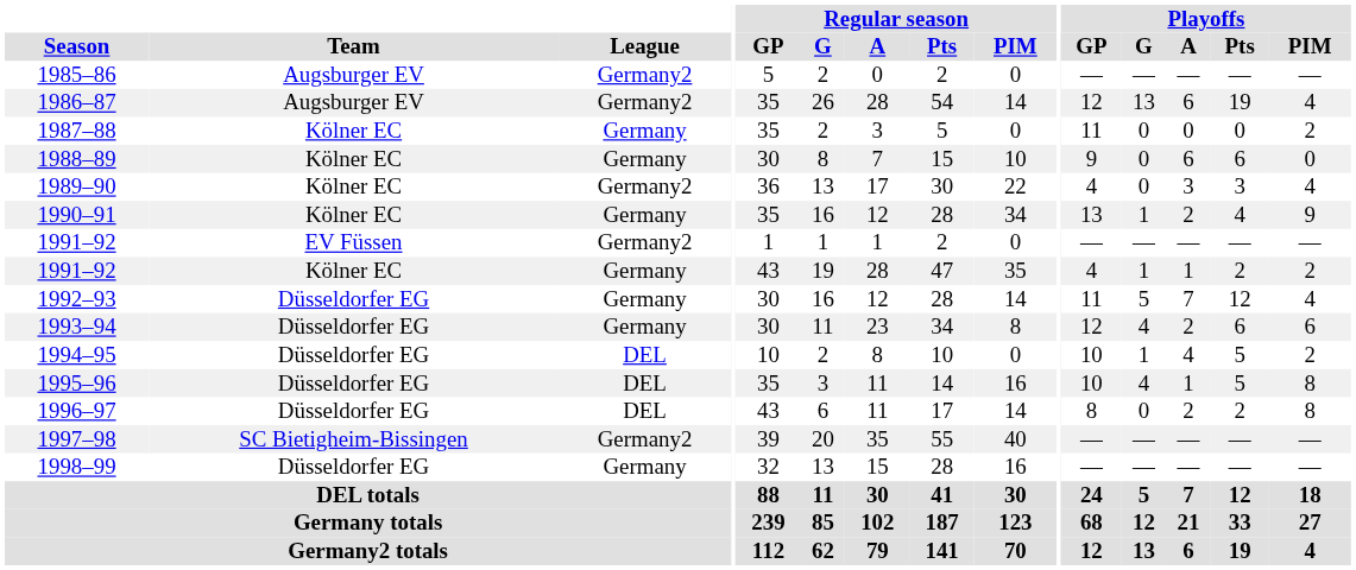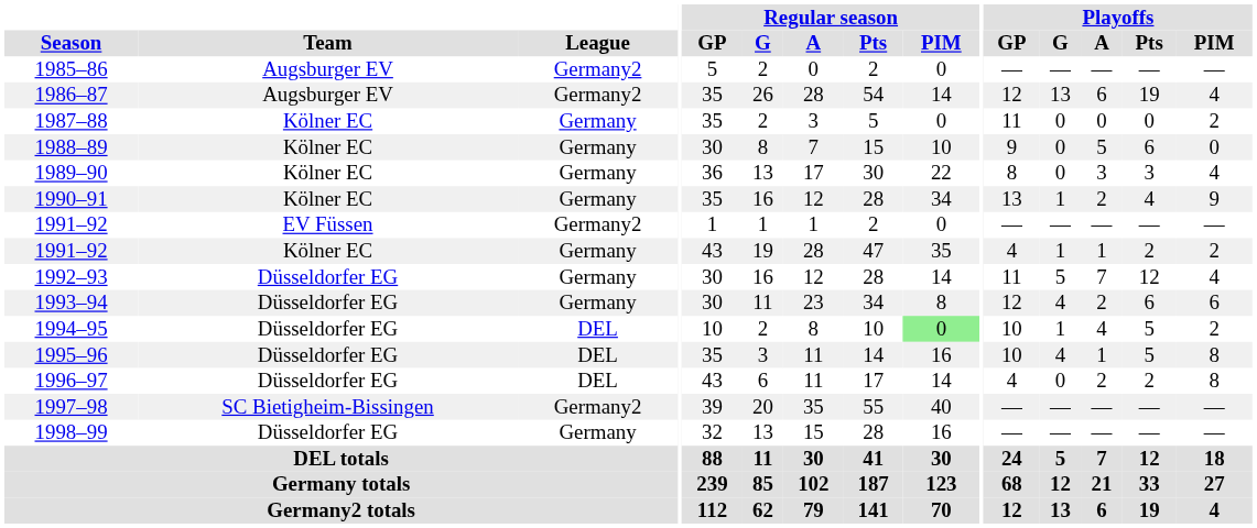 <table border="0" cellpadding="1" cellspacing="0" style="text-align:center; width:60em">
 <tr bgcolor="#e0e0e0">
 <th colspan="3" bgcolor="#ffffff"></th>
 <th rowspan="99" bgcolor="#ffffff"></th>
 <th colspan="5"><a href='#'>Regular season</a></th>
 <th rowspan="99" bgcolor="#ffffff"></th>
 <th colspan="5"><a href='#'>Playoffs</a></th>
 </tr>
 <tr bgcolor="#e0e0e0">
 <th><a href='#'>Season</a></th>
 <th>Team</th>
 <th>League</th>
 <th>GP</th>
 <th><a href='#'>G</a></th>
 <th><a href='#'>A</a></th>
 <th><a href='#'>Pts</a></th>
 <th><a href='#'>PIM</a></th>
 <th>GP</th>
 <th>G</th>
 <th>A</th>
 <th>Pts</th>
 <th>PIM</th>
 </tr>
 <tr>
 <td><a href='#'>1985–86</a></td>
 <td><a href='#'>Augsburger EV</a></td>
 <td><a href='#'>Germany2</a></td>
 <td>5</td>
 <td>2</td>
 <td>0</td>
 <td>2</td>
 <td>0</td>
 <td>—</td>
 <td>—</td>
 <td>—</td>
 <td>—</td>
 <td>—</td>
 </tr>
 <tr bgcolor="#f0f0f0">
 <td><a href='#'>1986–87</a></td>
 <td>Augsburger EV</td>
 <td>Germany2</td>
 <td>35</td>
 <td>26</td>
 <td>28</td>
 <td>54</td>
 <td>14</td>
 <td>12</td>
 <td>13</td>
 <td>6</td>
 <td>19</td>
 <td>4</td>
 </tr>
 <tr>
 <td><a href='#'>1987–88</a></td>
 <td><a href='#'>Kölner EC</a></td>
 <td><a href='#'>Germany</a></td>
 <td>35</td>
 <td>2</td>
 <td>3</td>
 <td>5</td>
 <td>0</td>
 <td>11</td>
 <td>0</td>
 <td>0</td>
 <td>0</td>
 <td>2</td>
 </tr>
 <tr bgcolor="#f0f0f0">
 <td><a href='#'>1988–89</a></td>
 <td>Kölner EC</td>
 <td>Germany</td>
 <td>30</td>
 <td>8</td>
 <td>7</td>
 <td>15</td>
 <td>10</td>
 <td>9</td>
 <td>0</td>
-<td>6</td>
+<td>5</td>
 <td>6</td>
 <td>0</td>
 </tr>
 <tr>
 <td><a href='#'>1989–90</a></td>
 <td>Kölner EC</td>
-<td>Germany2</td>
+<td>Germany</td>
 <td>36</td>
 <td>13</td>
 <td>17</td>
 <td>30</td>
 <td>22</td>
-<td>4</td>
+<td>8</td>
 <td>0</td>
 <td>3</td>
 <td>3</td>
 <td>4</td>
 </tr>
 <tr bgcolor="#f0f0f0">
 <td><a href='#'>1990–91</a></td>
 <td>Kölner EC</td>
 <td>Germany</td>
 <td>35</td>
 <td>16</td>
 <td>12</td>
 <td>28</td>
 <td>34</td>
 <td>13</td>
 <td>1</td>
 <td>2</td>
 <td>4</td>
 <td>9</td>
 </tr>
 <tr>
 <td><a href='#'>1991–92</a></td>
 <td><a href='#'>EV Füssen</a></td>
 <td>Germany2</td>
 <td>1</td>
 <td>1</td>
 <td>1</td>
 <td>2</td>
 <td>0</td>
 <td>—</td>
 <td>—</td>
 <td>—</td>
 <td>—</td>
 <td>—</td>
 </tr>
 <tr bgcolor="#f0f0f0">
 <td><a href='#'>1991–92</a></td>
 <td>Kölner EC</td>
 <td>Germany</td>
 <td>43</td>
 <td>19</td>
 <td>28</td>
 <td>47</td>
 <td>35</td>
 <td>4</td>
 <td>1</td>
 <td>1</td>
 <td>2</td>
 <td>2</td>
 </tr>
 <tr>
 <td><a href='#'>1992–93</a></td>
 <td><a href='#'>Düsseldorfer EG</a></td>
 <td>Germany</td>
 <td>30</td>
 <td>16</td>
 <td>12</td>
 <td>28</td>
 <td>14</td>
 <td>11</td>
 <td>5</td>
 <td>7</td>
 <td>12</td>
 <td>4</td>
 </tr>
 <tr bgcolor="#f0f0f0">
 <td><a href='#'>1993–94</a></td>
 <td>Düsseldorfer EG</td>
 <td>Germany</td>
 <td>30</td>
 <td>11</td>
 <td>23</td>
 <td>34</td>
 <td>8</td>
 <td>12</td>
 <td>4</td>
 <td>2</td>
 <td>6</td>
 <td>6</td>
 </tr>
 <tr>
 <td><a href='#'>1994–95</a></td>
 <td>Düsseldorfer EG</td>
 <td><a href='#'>DEL</a></td>
 <td>10</td>
 <td>2</td>
 <td>8</td>
 <td>10</td>
-<td>0</td>
+<td style="background: lightgreen;">0</td>
 <td>10</td>
 <td>1</td>
 <td>4</td>
 <td>5</td>
 <td>2</td>
 </tr>
 <tr bgcolor="#f0f0f0">
 <td><a href='#'>1995–96</a></td>
 <td>Düsseldorfer EG</td>
 <td>DEL</td>
 <td>35</td>
 <td>3</td>
 <td>11</td>
 <td>14</td>
 <td>16</td>
 <td>10</td>
 <td>4</td>
 <td>1</td>
 <td>5</td>
 <td>8</td>
 </tr>
 <tr>
 <td><a href='#'>1996–97</a></td>
 <td>Düsseldorfer EG</td>
 <td>DEL</td>
 <td>43</td>
 <td>6</td>
 <td>11</td>
 <td>17</td>
 <td>14</td>
-<td>8</td>
+<td>4</td>
 <td>0</td>
 <td>2</td>
 <td>2</td>
 <td>8</td>
 </tr>
 <tr bgcolor="#f0f0f0">
 <td><a href='#'>1997–98</a></td>
 <td><a href='#'>SC Bietigheim-Bissingen</a></td>
 <td>Germany2</td>
 <td>39</td>
 <td>20</td>
 <td>35</td>
 <td>55</td>
 <td>40</td>
 <td>—</td>
 <td>—</td>
 <td>—</td>
 <td>—</td>
 <td>—</td>
 </tr>
 <tr>
 <td><a href='#'>1998–99</a></td>
 <td>Düsseldorfer EG</td>
 <td>Germany</td>
 <td>32</td>
 <td>13</td>
 <td>15</td>
 <td>28</td>
 <td>16</td>
 <td>—</td>
 <td>—</td>
 <td>—</td>
 <td>—</td>
 <td>—</td>
 </tr>
 <tr>
 </tr>
 <tr ALIGN="center" bgcolor="#e0e0e0">
 <th colspan="3">DEL totals</th>
 <th ALIGN="center">88</th>
 <th ALIGN="center">11</th>
 <th ALIGN="center">30</th>
 <th ALIGN="center">41</th>
 <th ALIGN="center">30</th>
 <th ALIGN="center">24</th>
 <th ALIGN="center">5</th>
 <th ALIGN="center">7</th>
 <th ALIGN="center">12</th>
 <th ALIGN="center">18</th>
 </tr>
 <tr>
 </tr>
 <tr ALIGN="center" bgcolor="#e0e0e0">
 <th colspan="3">Germany totals</th>
 <th ALIGN="center">239</th>
 <th ALIGN="center">85</th>
 <th ALIGN="center">102</th>
 <th ALIGN="center">187</th>
 <th ALIGN="center">123</th>
 <th ALIGN="center">68</th>
 <th ALIGN="center">12</th>
 <th ALIGN="center">21</th>
 <th ALIGN="center">33</th>
 <th ALIGN="center">27</th>
 </tr>
 <tr>
 </tr>
 <tr ALIGN="center" bgcolor="#e0e0e0">
 <th colspan="3">Germany2 totals</th>
 <th ALIGN="center">112</th>
 <th ALIGN="center">62</th>
 <th ALIGN="center">79</th>
 <th ALIGN="center">141</th>
 <th ALIGN="center">70</th>
 <th ALIGN="center">12</th>
 <th ALIGN="center">13</th>
 <th ALIGN="center">6</th>
 <th ALIGN="center">19</th>
 <th ALIGN="center">4</th>
 </tr>
 </table>
